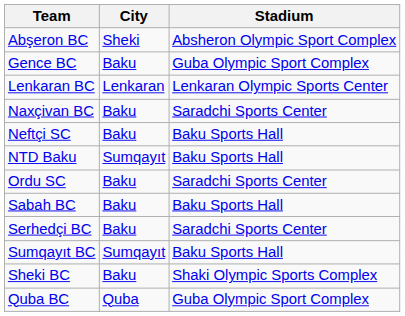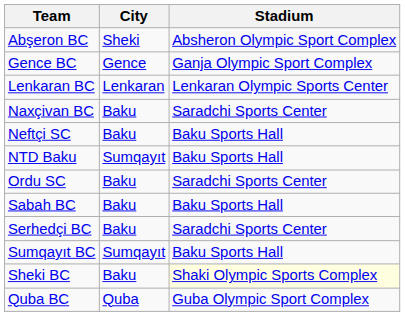 <table class="wikitable sortable" style="text-align: left;">
 <tr>
 <th>Team</th>
 <th>City</th>
 <th>Stadium</th>
 </tr>
 <tr>
 <td><a href='#'>Abşeron BC</a></td>
 <td><a href='#'>Sheki</a></td>
 <td><a href='#'>Absheron Olympic Sport Complex</a></td>
 </tr>
 <tr>
 <td><a href='#'>Gence BC</a></td>
-<td><a href='#'>Baku</a></td>
-<td><a href='#'>Guba Olympic Sport Complex</a></td>
+<td><a href='#'>Gence</a></td>
+<td><a href='#'>Ganja Olympic Sport Complex</a></td>
 </tr>
 <tr>
 <td><a href='#'>Lenkaran BC</a></td>
 <td><a href='#'>Lenkaran</a></td>
 <td><a href='#'>Lenkaran Olympic Sports Center</a></td>
 </tr>
 <tr>
 <td><a href='#'>Naxçivan BC</a></td>
 <td><a href='#'>Baku</a></td>
 <td><a href='#'>Saradchi Sports Center</a></td>
 </tr>
 <tr>
 <td><a href='#'>Neftçi SC</a></td>
 <td><a href='#'>Baku</a></td>
 <td><a href='#'>Baku Sports Hall</a></td>
 </tr>
 <tr>
 <td><a href='#'>NTD Baku</a></td>
 <td><a href='#'>Sumqayıt</a></td>
 <td><a href='#'>Baku Sports Hall</a></td>
 </tr>
 <tr>
 <td><a href='#'>Ordu SC</a></td>
 <td><a href='#'>Baku</a></td>
 <td><a href='#'>Saradchi Sports Center</a></td>
 </tr>
 <tr>
 <td><a href='#'>Sabah BC</a></td>
 <td><a href='#'>Baku</a></td>
 <td><a href='#'>Baku Sports Hall</a></td>
 </tr>
 <tr>
 <td><a href='#'>Serhedçi BC</a></td>
 <td><a href='#'>Baku</a></td>
 <td><a href='#'>Saradchi Sports Center</a></td>
 </tr>
 <tr>
 <td><a href='#'>Sumqayıt BC</a></td>
 <td><a href='#'>Sumqayıt</a></td>
 <td><a href='#'>Baku Sports Hall</a></td>
 </tr>
 <tr>
 <td><a href='#'>Sheki BC</a></td>
 <td><a href='#'>Baku</a></td>
-<td><a href='#'>Shaki Olympic Sports Complex</a></td>
+<td style="background: lightyellow;"><a href='#'>Shaki Olympic Sports Complex</a></td>
 </tr>
 <tr>
 <td><a href='#'>Quba BC</a></td>
 <td><a href='#'>Quba</a></td>
 <td><a href='#'>Guba Olympic Sport Complex</a></td>
 </tr>
 </table>
